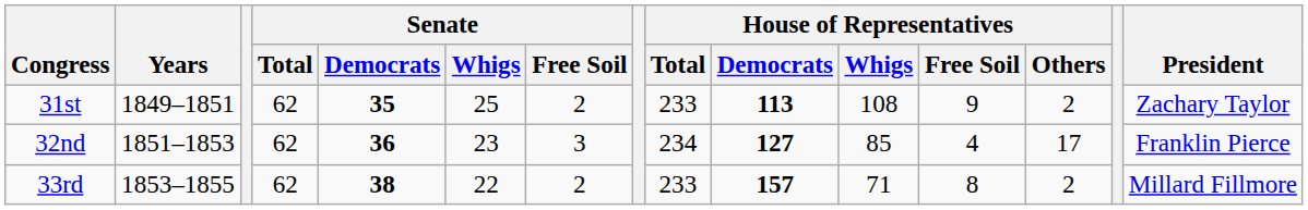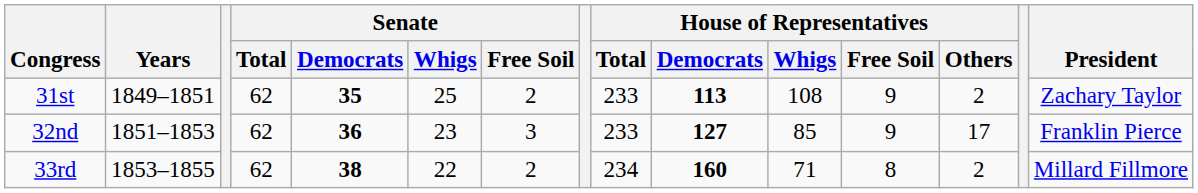 <table class=wikitable style="text-align:center">
 <tr valign=bottom>
 <th rowspan=2>Congress</th>
 <th rowspan=2>Years</th>
 <th rowspan=13></th>
 <th colspan=4>Senate</th>
 <th rowspan=13></th>
 <th colspan=5>House of Representatives</th>
 <th rowspan=13></th>
 <th rowspan=2>President</th>
 </tr>
 <tr valign=bottom>
 <th>Total</th>
 <th><a href='#'>Democrats</a></th>
 <th><a href='#'>Whigs</a></th>
 <th>Free Soil</th>
 <th>Total</th>
 <th><a href='#'>Democrats</a></th>
 <th><a href='#'>Whigs</a></th>
 <th>Free Soil</th>
 <th>Others</th>
 </tr>
 <tr>
 <td><a href='#'>31st</a></td>
 <td>1849–1851</td>
 <td>62</td>
 <td><strong>35</strong></td>
 <td>25</td>
 <td>2</td>
 <td>233</td>
 <td><strong>113</strong></td>
 <td>108</td>
 <td>9</td>
 <td>2</td>
 <td><a href='#'>Zachary Taylor</a></td>
 </tr>
 <tr>
 <td><a href='#'>32nd</a></td>
 <td>1851–1853</td>
 <td>62</td>
 <td><strong>36</strong></td>
 <td>23</td>
 <td>3</td>
-<td>234</td>
+<td>233</td>
 <td><strong>127</strong></td>
 <td>85</td>
-<td>4</td>
+<td>9</td>
 <td>17</td>
 <td><a href='#'>Franklin Pierce</a></td>
 </tr>
 <tr>
 <td><a href='#'>33rd</a></td>
 <td>1853–1855</td>
 <td>62</td>
 <td><strong>38</strong></td>
 <td>22</td>
 <td>2</td>
-<td>233</td>
-<td><strong>157</strong></td>
+<td>234</td>
+<td><strong>160</strong></td>
 <td>71</td>
 <td>8</td>
 <td>2</td>
 <td><a href='#'>Millard Fillmore</a></td>
 </tr>
 </table>
